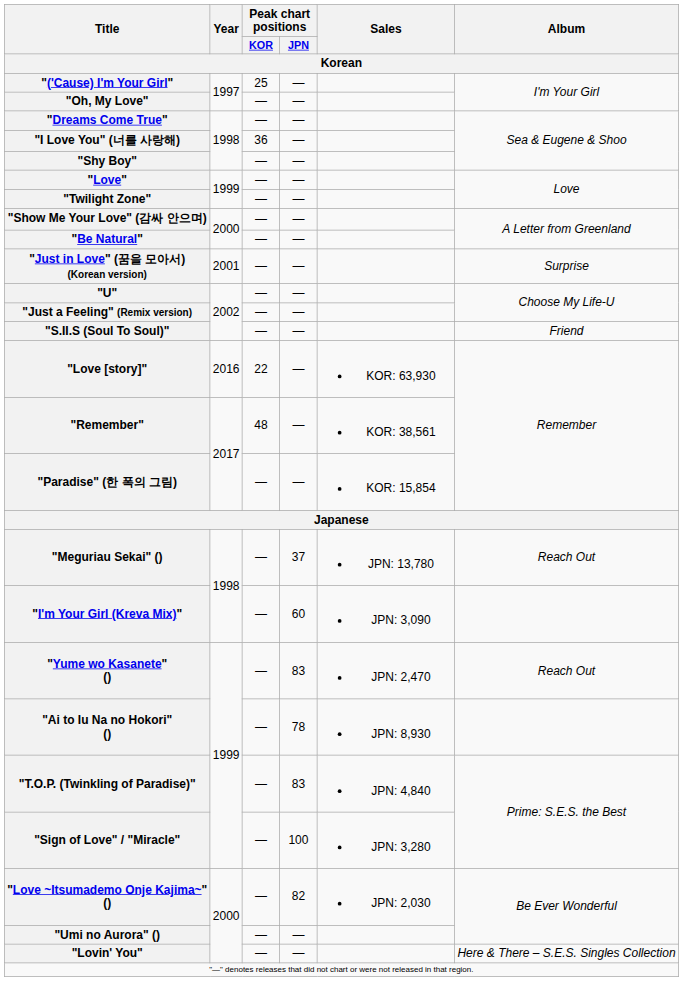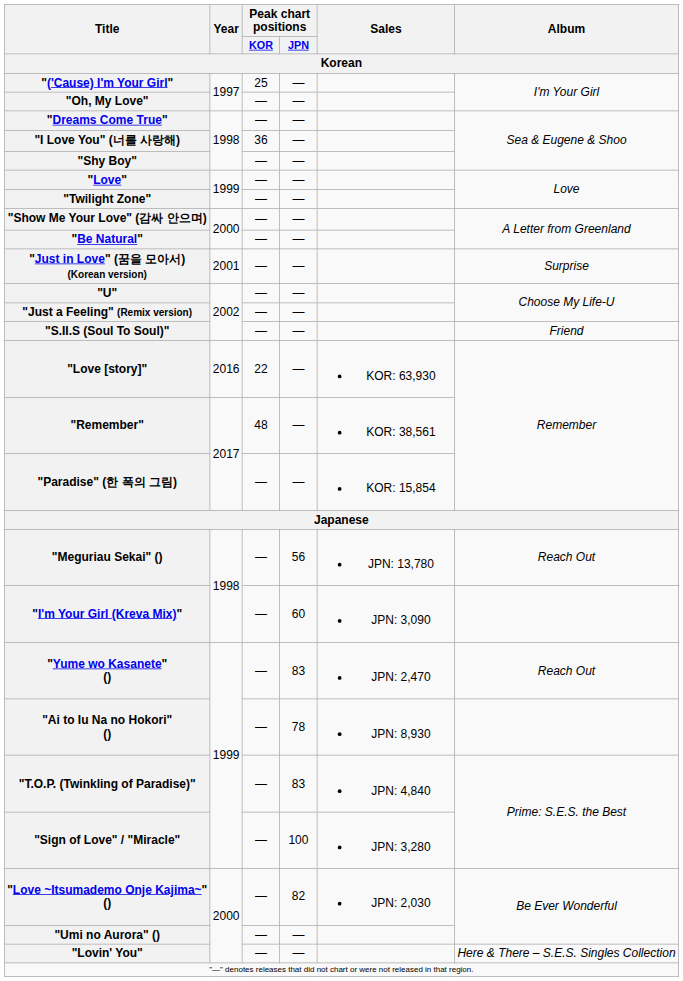 <table class="wikitable plainrowheaders" style="text-align:center;">
 <tr>
 <th scope="col" rowspan="2">Title</th>
 <th scope="col" rowspan="2">Year</th>
 <th scope="col" colspan="2">Peak chart positions</th>
 <th scope="col" rowspan="2" style="width:11em">Sales</th>
 <th scope="col" rowspan="2">Album</th>
 </tr>
 <tr>
 <th scope="col" style="width:3em;font-size:90%;"><a href='#'>KOR</a><br></th>
 <th scope="col" style="width:3em;font-size:90%;"><a href='#'>JPN</a><br></th>
 </tr>
 <tr>
 <th colspan="6" scope="col">Korean</th>
 </tr>
 <tr>
 <th scope="row">"<a href='#'>('Cause) I'm Your Girl</a>"</th>
 <td rowspan="2">1997</td>
 <td>25</td>
 <td>—</td>
 <td></td>
 <td rowspan="2"><em>I'm Your Girl</em></td>
 </tr>
 <tr>
 <th scope="row">"Oh, My Love"</th>
 <td>—</td>
 <td>—</td>
 <td></td>
 </tr>
 <tr>
 <th scope="row">"<a href='#'>Dreams Come True</a>"</th>
 <td rowspan="3">1998</td>
 <td>—</td>
 <td>—</td>
 <td></td>
 <td rowspan="3"><em>Sea & Eugene & Shoo</em></td>
 </tr>
 <tr>
 <th scope="row">"I Love You" (너를 사랑해)</th>
 <td>36</td>
 <td>—</td>
 <td></td>
 </tr>
 <tr>
 <th scope="row">"Shy Boy"</th>
 <td>—</td>
 <td>—</td>
 <td></td>
 </tr>
 <tr>
 <th scope="row">"<a href='#'>Love</a>"</th>
 <td rowspan="2">1999</td>
 <td>—</td>
 <td>—</td>
 <td></td>
 <td rowspan="2"><em>Love</em></td>
 </tr>
 <tr>
 <th scope="row">"Twilight Zone"</th>
 <td>—</td>
 <td>—</td>
 <td></td>
 </tr>
 <tr>
 <th scope="row">"Show Me Your Love" (감싸 안으며)</th>
 <td rowspan="2">2000</td>
 <td>—</td>
 <td>—</td>
 <td></td>
 <td rowspan="2"><em>A Letter from Greenland</em></td>
 </tr>
 <tr>
 <th scope="row">"<a href='#'>Be Natural</a>"</th>
 <td>—</td>
 <td>—</td>
 <td></td>
 </tr>
 <tr>
 <th scope="row">"<a href='#'>Just in Love</a>" (꿈을 모아서)<br><small>(Korean version)</small></th>
 <td>2001</td>
 <td>—</td>
 <td>—</td>
 <td></td>
 <td><em>Surprise</em></td>
 </tr>
 <tr>
 <th scope="row">"U"</th>
 <td rowspan="3">2002</td>
 <td>—</td>
 <td>—</td>
 <td></td>
 <td rowspan="2"><em>Choose My Life-U</em></td>
 </tr>
 <tr>
 <th scope="row">"Just a Feeling" <small>(Remix version)</small></th>
 <td>—</td>
 <td>—</td>
 <td></td>
 </tr>
 <tr>
 <th scope="row">"S.II.S (Soul To Soul)"</th>
 <td>—</td>
 <td>—</td>
 <td></td>
 <td><em>Friend</em></td>
 </tr>
 <tr>
 <th scope="row">"Love [story]"</th>
 <td>2016</td>
 <td>22</td>
 <td>—</td>
 <td><br><ul><li>KOR: 63,930</li></ul></td>
 <td rowspan="3"><em>Remember</em></td>
 </tr>
 <tr>
 <th scope="row">"Remember"</th>
 <td rowspan="2">2017</td>
 <td>48</td>
 <td>—</td>
 <td><br><ul><li>KOR: 38,561</li></ul></td>
 </tr>
 <tr>
 <th scope="row">"Paradise" (한 폭의 그림)</th>
 <td>—</td>
 <td>—</td>
 <td><br><ul><li>KOR: 15,854</li></ul></td>
 </tr>
 <tr>
 <th colspan="6" scope="col">Japanese</th>
 </tr>
 <tr>
 <th scope="row">"Meguriau Sekai" ()</th>
 <td rowspan="2">1998</td>
 <td>—</td>
-<td>37</td>
+<td>56</td>
 <td><br><ul><li>JPN: 13,780</li></ul></td>
 <td><em>Reach Out</em></td>
 </tr>
 <tr>
 <th scope="row">"<a href='#'>I'm Your Girl (Kreva Mix)</a>"</th>
 <td>—</td>
 <td>60</td>
 <td><br><ul><li>JPN: 3,090</li></ul></td>
 <td><em></em></td>
 </tr>
 <tr>
 <th scope="row">"<a href='#'>Yume wo Kasanete</a>"<br>()</th>
 <td rowspan="4">1999</td>
 <td>—</td>
 <td>83</td>
 <td><br><ul><li>JPN: 2,470</li></ul></td>
 <td><em>Reach Out</em></td>
 </tr>
 <tr>
 <th scope="row">"Ai to Iu Na no Hokori"<br>()</th>
 <td>—</td>
 <td>78</td>
 <td><br><ul><li>JPN: 8,930</li></ul></td>
 <td><em></em></td>
 </tr>
 <tr>
 <th scope="row">"T.O.P. (Twinkling of Paradise)"</th>
 <td>—</td>
 <td>83</td>
 <td><br><ul><li>JPN: 4,840</li></ul></td>
 <td rowspan="2"><em>Prime: S.E.S. the Best</em></td>
 </tr>
 <tr>
 <th scope="row">"Sign of Love" / "Miracle"</th>
 <td>—</td>
 <td>100</td>
 <td><br><ul><li>JPN: 3,280</li></ul></td>
 </tr>
 <tr>
 <th scope="row">"<a href='#'>Love ~Itsumademo Onje Kajima~</a>"<br>()</th>
 <td rowspan="3">2000</td>
 <td>—</td>
 <td>82</td>
 <td><br><ul><li>JPN: 2,030</li></ul></td>
 <td rowspan="2"><em>Be Ever Wonderful</em></td>
 </tr>
 <tr>
 <th scope="row">"Umi no Aurora" ()</th>
 <td>—</td>
 <td>—</td>
 <td></td>
 </tr>
 <tr>
 <th scope="row">"Lovin' You"</th>
 <td>—</td>
 <td>—</td>
 <td></td>
 <td><em>Here & There – S.E.S. Singles Collection</em></td>
 </tr>
 <tr>
 <td colspan="6" style="font-size:8pt;">"—" denotes releases that did not chart or were not released in that region.</td>
 </tr>
 </table>
